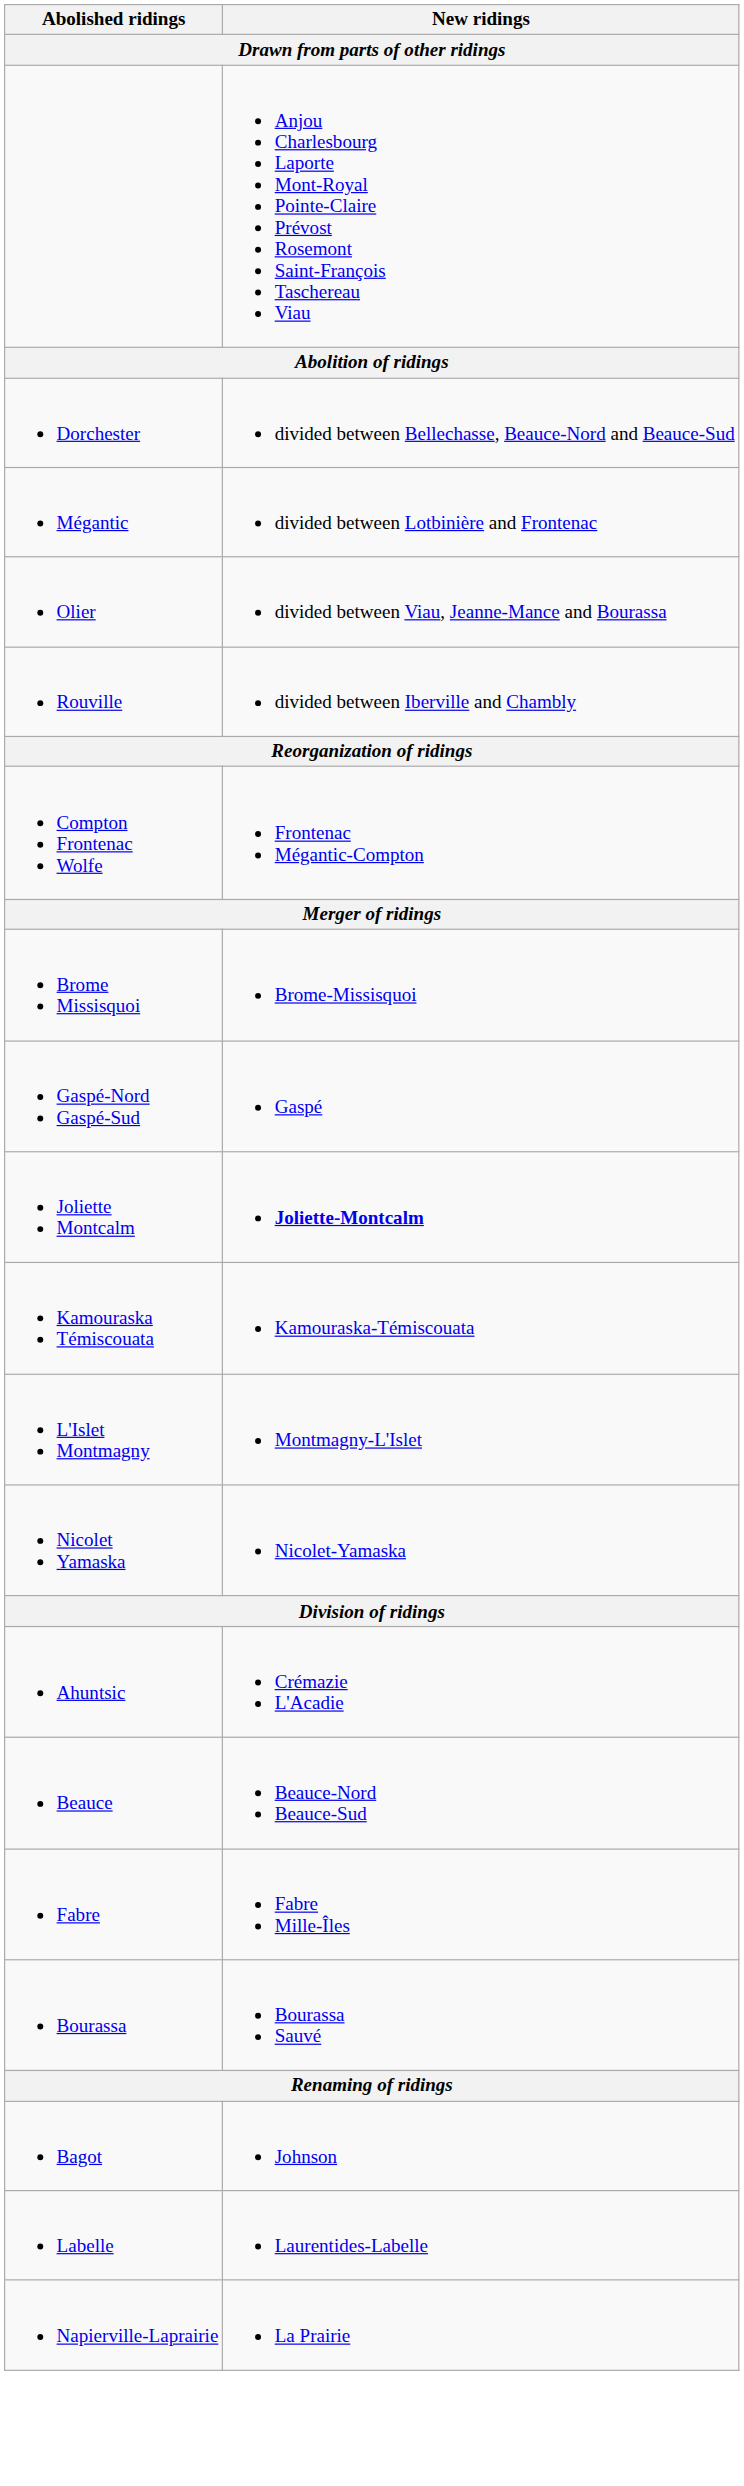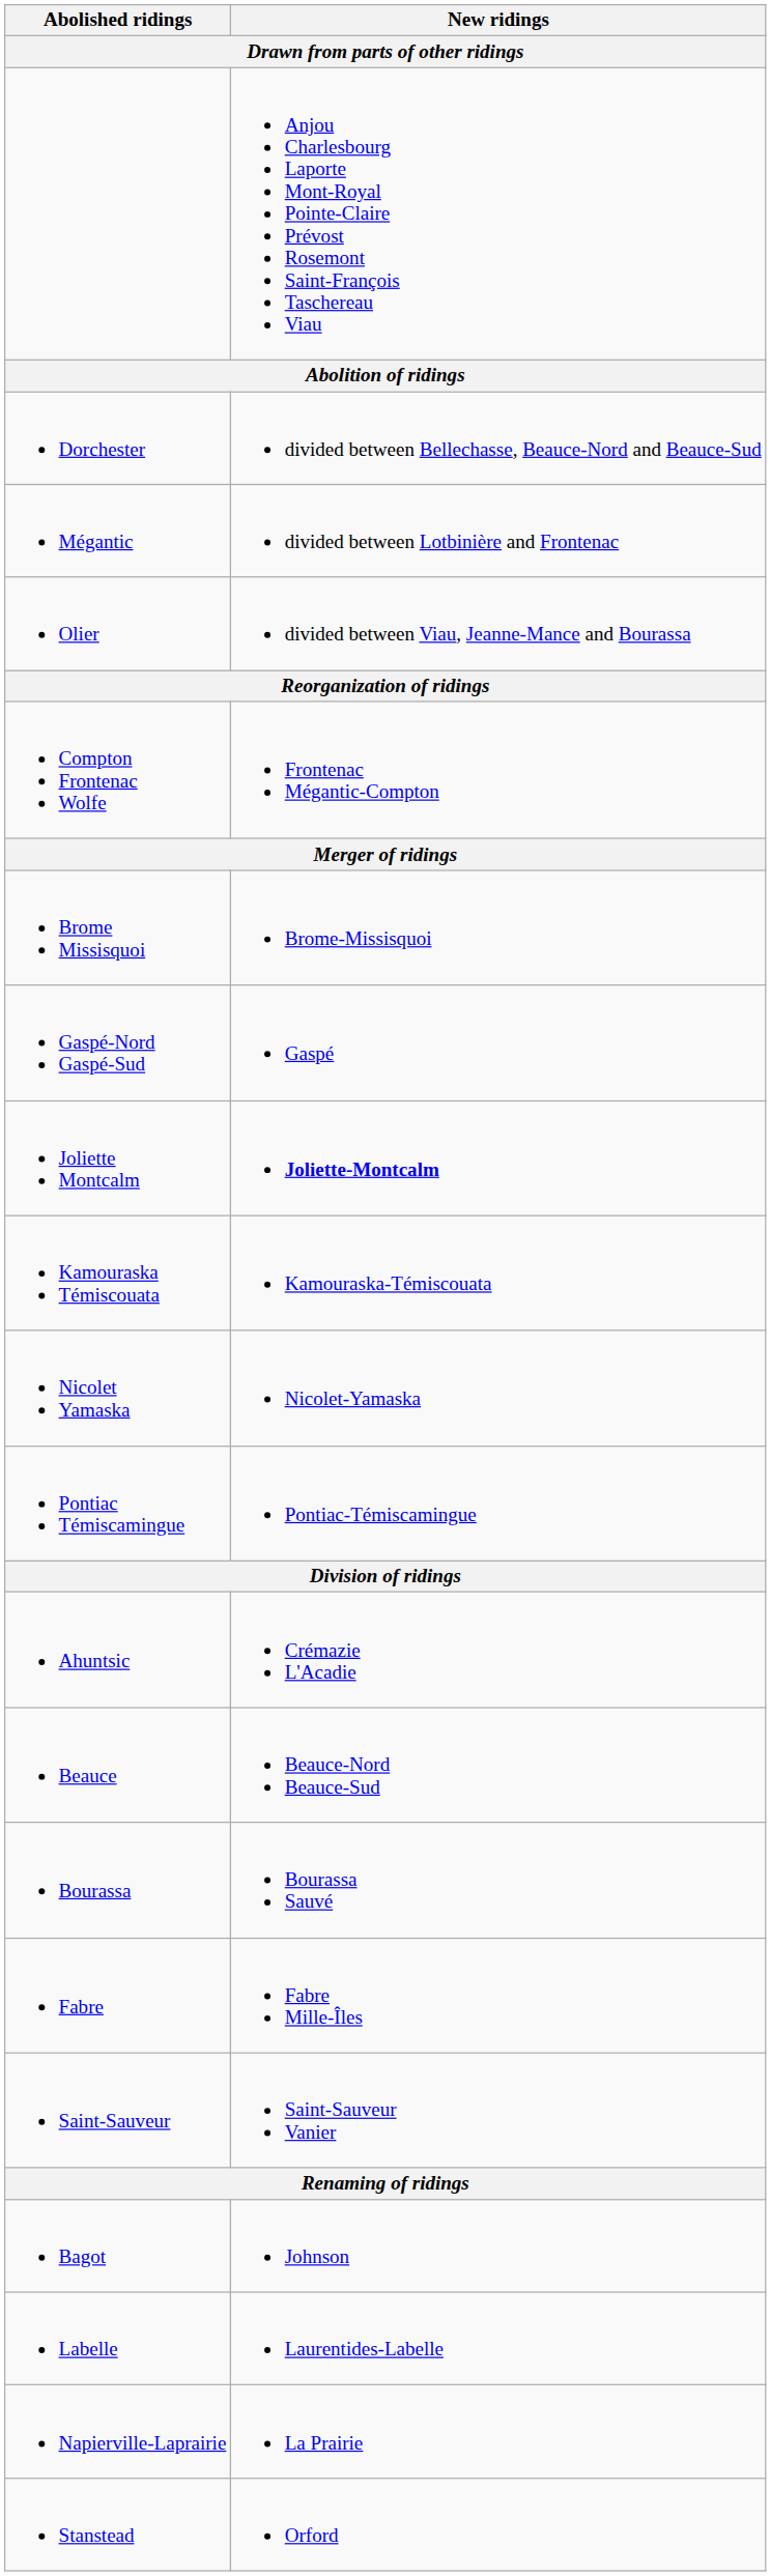 <table class="wikitable">
 <tr>
 <th>Abolished ridings</th>
 <th>New ridings</th>
 </tr>
 <tr>
 <th colspan="2"><em>Drawn from parts of other ridings</em></th>
 </tr>
 <tr>
 <td></td>
 <td><br><ul><li><a href='#'>Anjou</a></li><li><a href='#'>Charlesbourg</a></li><li><a href='#'>Laporte</a></li><li><a href='#'>Mont-Royal</a></li><li><a href='#'>Pointe-Claire</a></li><li><a href='#'>Prévost</a></li><li><a href='#'>Rosemont</a></li><li><a href='#'>Saint-François</a></li><li><a href='#'>Taschereau</a></li><li><a href='#'>Viau</a></li></ul></td>
 </tr>
 <tr>
 <th colspan="2"><em>Abolition of ridings</em></th>
 </tr>
 <tr>
 <td><br><ul><li><a href='#'>Dorchester</a></li></ul></td>
 <td><br><ul><li>divided between <a href='#'>Bellechasse</a>, <a href='#'>Beauce-Nord</a> and <a href='#'>Beauce-Sud</a></li></ul></td>
 </tr>
 <tr>
 <td><br><ul><li><a href='#'>Mégantic</a></li></ul></td>
 <td><br><ul><li>divided between <a href='#'>Lotbinière</a> and <a href='#'>Frontenac</a></li></ul></td>
 </tr>
 <tr>
 <td><br><ul><li><a href='#'>Olier</a></li></ul></td>
 <td><br><ul><li>divided between <a href='#'>Viau</a>, <a href='#'>Jeanne-Mance</a> and <a href='#'>Bourassa</a></li></ul></td>
 </tr>
 <tr>
-<td><br><ul><li><a href='#'>Rouville</a></li></ul></td>
-<td><br><ul><li>divided between <a href='#'>Iberville</a> and <a href='#'>Chambly</a></li></ul></td>
-</tr>
-<tr>
 <th colspan="2"><em>Reorganization of ridings</em></th>
 </tr>
 <tr>
 <td><br><ul><li><a href='#'>Compton</a></li><li><a href='#'>Frontenac</a></li><li><a href='#'>Wolfe</a></li></ul></td>
 <td><br><ul><li><a href='#'>Frontenac</a></li><li><a href='#'>Mégantic-Compton</a></li></ul></td>
 </tr>
 <tr>
 <th colspan="2"><em>Merger of ridings</em></th>
 </tr>
 <tr>
 <td><br><ul><li><a href='#'>Brome</a></li><li><a href='#'>Missisquoi</a></li></ul></td>
 <td><br><ul><li><a href='#'>Brome-Missisquoi</a></li></ul></td>
 </tr>
 <tr>
 <td><br><ul><li><a href='#'>Gaspé-Nord</a></li><li><a href='#'>Gaspé-Sud</a></li></ul></td>
 <td><br><ul><li><a href='#'>Gaspé</a></li></ul></td>
 </tr>
 <tr>
 <td><br><ul><li><a href='#'>Joliette</a></li><li><a href='#'>Montcalm</a></li></ul></td>
 <td><strong><br><ul><li><a href='#'>Joliette-Montcalm</a></li></ul></strong></td>
 </tr>
 <tr>
 <td><br><ul><li><a href='#'>Kamouraska</a></li><li><a href='#'>Témiscouata</a></li></ul></td>
 <td><br><ul><li><a href='#'>Kamouraska-Témiscouata</a></li></ul></td>
 </tr>
 <tr>
-<td><br><ul><li><a href='#'>L'Islet</a></li><li><a href='#'>Montmagny</a></li></ul></td>
-<td><br><ul><li><a href='#'>Montmagny-L'Islet</a></li></ul></td>
+<td><br><ul><li><a href='#'>Nicolet</a></li><li><a href='#'>Yamaska</a></li></ul></td>
+<td><br><ul><li><a href='#'>Nicolet-Yamaska</a></li></ul></td>
 </tr>
 <tr>
-<td><br><ul><li><a href='#'>Nicolet</a></li><li><a href='#'>Yamaska</a></li></ul></td>
-<td><br><ul><li><a href='#'>Nicolet-Yamaska</a></li></ul></td>
+<td><br><ul><li><a href='#'>Pontiac</a></li><li><a href='#'>Témiscamingue</a></li></ul></td>
+<td><br><ul><li><a href='#'>Pontiac-Témiscamingue</a></li></ul></td>
 </tr>
 <tr>
 <th colspan="2"><em>Division of ridings</em></th>
 </tr>
 <tr>
 <td><br><ul><li><a href='#'>Ahuntsic</a></li></ul></td>
 <td><br><ul><li><a href='#'>Crémazie</a></li><li><a href='#'>L'Acadie</a></li></ul></td>
 </tr>
 <tr>
 <td><br><ul><li><a href='#'>Beauce</a></li></ul></td>
 <td><br><ul><li><a href='#'>Beauce-Nord</a></li><li><a href='#'>Beauce-Sud</a></li></ul></td>
 </tr>
 <tr>
+<td><br><ul><li><a href='#'>Bourassa</a></li></ul></td>
+<td><br><ul><li><a href='#'>Bourassa</a></li><li><a href='#'>Sauvé</a></li></ul></td>
+</tr>
+<tr>
 <td><br><ul><li><a href='#'>Fabre</a></li></ul></td>
 <td><br><ul><li><a href='#'>Fabre</a></li><li><a href='#'>Mille-Îles</a></li></ul></td>
 </tr>
 <tr>
-<td><br><ul><li><a href='#'>Bourassa</a></li></ul></td>
-<td><br><ul><li><a href='#'>Bourassa</a></li><li><a href='#'>Sauvé</a></li></ul></td>
+<td><br><ul><li><a href='#'>Saint-Sauveur</a></li></ul></td>
+<td><br><ul><li><a href='#'>Saint-Sauveur</a></li><li><a href='#'>Vanier</a></li></ul></td>
 </tr>
 <tr>
 <th colspan="2"><em>Renaming of ridings</em></th>
 </tr>
 <tr>
 <td><br><ul><li><a href='#'>Bagot</a></li></ul></td>
 <td><br><ul><li><a href='#'>Johnson</a></li></ul></td>
 </tr>
 <tr>
 <td><br><ul><li><a href='#'>Labelle</a></li></ul></td>
 <td><br><ul><li><a href='#'>Laurentides-Labelle</a></li></ul></td>
 </tr>
 <tr>
 <td><br><ul><li><a href='#'>Napierville-Laprairie</a></li></ul></td>
 <td><br><ul><li><a href='#'>La Prairie</a></li></ul></td>
 </tr>
+<tr>
+<td><br><ul><li><a href='#'>Stanstead</a></li></ul></td>
+<td><br><ul><li><a href='#'>Orford</a></li></ul></td>
+</tr>
 </table>
